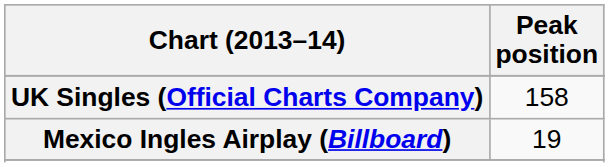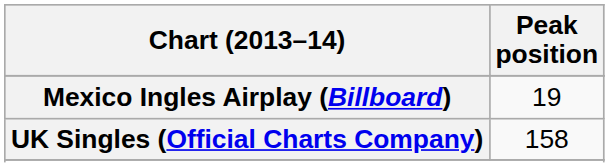 <table class="wikitable sortable plainrowheaders">
 <tr>
 <th>Chart (2013–14)</th>
 <th>Peak<br>position</th>
 </tr>
 <tr>
 </tr>
 <tr>
 </tr>
 <tr>
+<th scope="row">Mexico Ingles Airplay (<em><a href='#'>Billboard</a></em>)</th>
+<td style="text-align:center;">19</td>
+</tr>
+<tr>
 <th scope="row">UK Singles (<a href='#'>Official Charts Company</a>)</th>
 <td style="text-align:center;">158</td>
-</tr>
-<tr>
-<th scope="row">Mexico Ingles Airplay (<em><a href='#'>Billboard</a></em>)</th>
-<td style="text-align:center;">19</td>
 </tr>
 <tr>
 </tr>
 <tr>
 </tr>
 <tr>
 </tr>
 <tr>
 </tr>
 <tr>
 </tr>
 </table>
